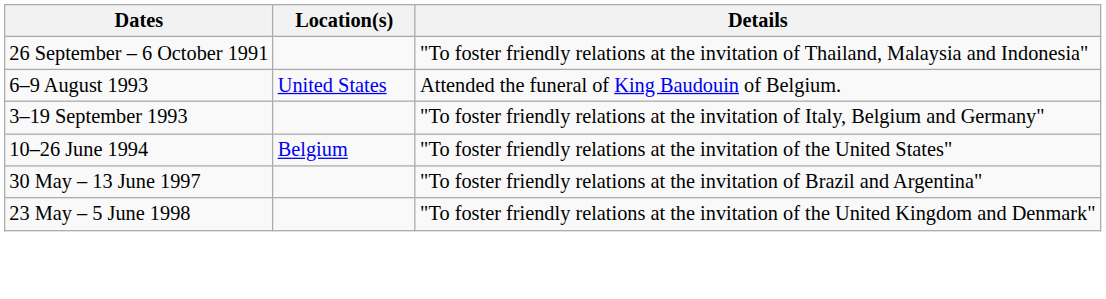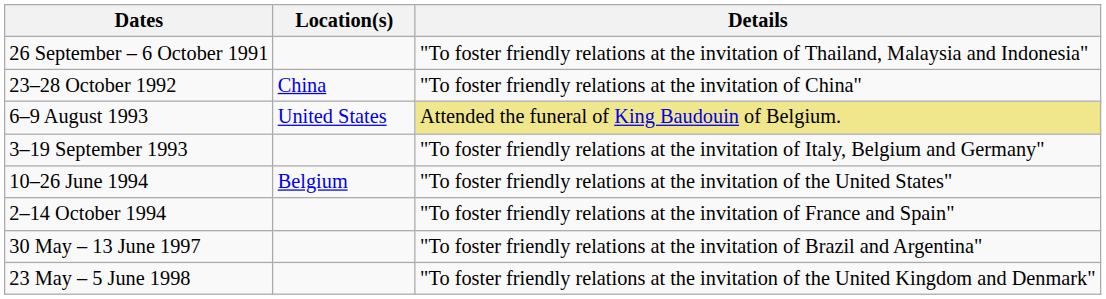 <table class="wikitable">
 <tr>
 <th scope="col">Dates</th>
 <th scope="col" width="13%">Location(s)</th>
 <th scope="col">Details</th>
 </tr>
 <tr>
 <td>26 September – 6 October 1991</td>
 <td></td>
 <td>"To foster friendly relations at the invitation of Thailand, Malaysia and Indonesia"</td>
 </tr>
 <tr>
+<td>23–28 October 1992</td>
+<td><a href='#'>China</a></td>
+<td>"To foster friendly relations at the invitation of China"</td>
+</tr>
+<tr>
 <td>6–9 August 1993</td>
 <td><a href='#'>United States</a></td>
-<td>Attended the funeral of <a href='#'>King Baudouin</a> of Belgium.</td>
+<td style="background: khaki;">Attended the funeral of <a href='#'>King Baudouin</a> of Belgium.</td>
 </tr>
 <tr>
 <td>3–19 September 1993</td>
 <td></td>
 <td>"To foster friendly relations at the invitation of Italy, Belgium and Germany"</td>
 </tr>
 <tr>
 <td>10–26 June 1994</td>
 <td><a href='#'>Belgium</a></td>
 <td>"To foster friendly relations at the invitation of the United States"</td>
 </tr>
 <tr>
+<td>2–14 October 1994</td>
+<td></td>
+<td>"To foster friendly relations at the invitation of France and Spain"</td>
+</tr>
+<tr>
 <td>30 May – 13 June 1997</td>
 <td></td>
 <td>"To foster friendly relations at the invitation of Brazil and Argentina"</td>
 </tr>
 <tr>
 <td>23 May – 5 June 1998</td>
 <td></td>
 <td>"To foster friendly relations at the invitation of the United Kingdom and Denmark"</td>
 </tr>
 </table>
